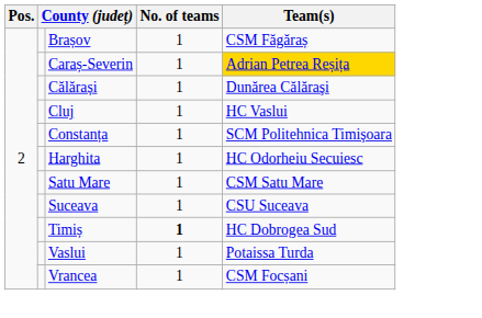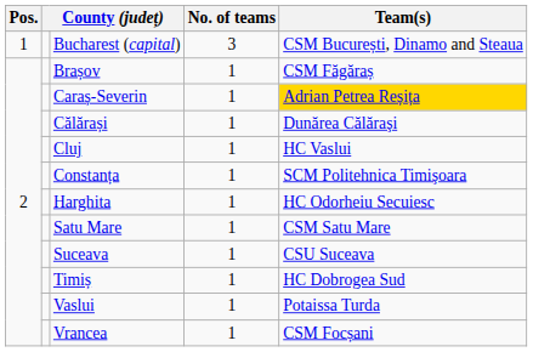 <table class="wikitable">
 <tr>
 <th>Pos.</th>
 <th colspan=2><a href='#'>County</a> <em>(județ)</em></th>
 <th>No. of teams</th>
 <th>Team(s)</th>
+</tr>
+<tr>
+<td align="center">1</td>
+<td align=center></td>
+<td><a href='#'>Bucharest</a> (<em><a href='#'>capital</a></em>)</td>
+<td align="center">3</td>
+<td><a href='#'>CSM București</a>, <a href='#'>Dinamo</a> and <a href='#'>Steaua</a></td>
 </tr>
 <tr>
 <td rowspan="11" align="center">2</td>
 <td align=center></td>
 <td><a href='#'>Brașov</a></td>
 <td align="center">1</td>
 <td><a href='#'>CSM Făgăraș</a></td>
 </tr>
 <tr>
 <td align=center></td>
 <td><a href='#'>Caraș-Severin</a></td>
 <td align="center">1</td>
 <td style="background: gold;"><a href='#'>Adrian Petrea Reșița</a></td>
 </tr>
 <tr>
 <td align=center></td>
 <td><a href='#'>Călărași</a></td>
 <td align="center">1</td>
 <td><a href='#'>Dunărea Călăraşi</a></td>
 </tr>
 <tr>
 <td align=center></td>
 <td><a href='#'>Cluj</a></td>
 <td align="center">1</td>
 <td><a href='#'>HC Vaslui</a></td>
 </tr>
 <tr>
 <td align=center></td>
 <td><a href='#'>Constanța</a></td>
 <td align="center">1</td>
 <td><a href='#'>SCM Politehnica Timişoara</a></td>
 </tr>
 <tr>
 <td align=center></td>
 <td><a href='#'>Harghita</a></td>
 <td align="center">1</td>
 <td><a href='#'>HC Odorheiu Secuiesc</a></td>
 </tr>
 <tr>
 <td align=center></td>
 <td><a href='#'>Satu Mare</a></td>
 <td align="center">1</td>
 <td><a href='#'>CSM Satu Mare</a></td>
 </tr>
 <tr>
 <td align=center></td>
 <td><a href='#'>Suceava</a></td>
 <td align="center">1</td>
 <td><a href='#'>CSU Suceava</a></td>
 </tr>
 <tr>
 <td align=center></td>
 <td><a href='#'>Timiș</a></td>
-<td align="center"><strong>1</strong></td>
+<td align="center">1</td>
 <td><a href='#'>HC Dobrogea Sud</a></td>
 </tr>
 <tr>
 <td align=center></td>
 <td><a href='#'>Vaslui</a></td>
 <td align="center">1</td>
 <td><a href='#'>Potaissa Turda</a></td>
 </tr>
 <tr>
 <td align=center></td>
 <td><a href='#'>Vrancea</a></td>
 <td align="center">1</td>
 <td><a href='#'>CSM Focșani</a></td>
 </tr>
 </table>
